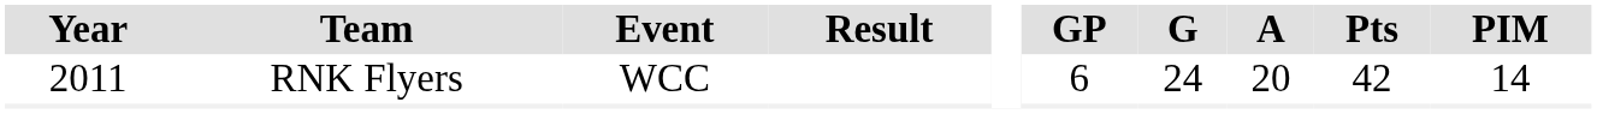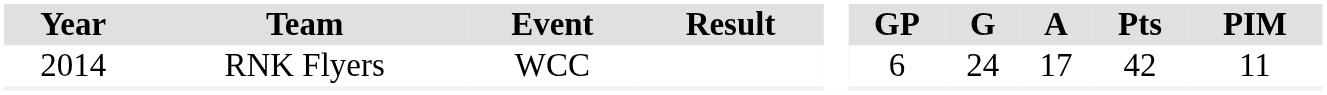 <table border="0" cellpadding="1" cellspacing="0" style="text-align:center; width:40em">
 <tr bgcolor="#e0e0e0">
 <th>Year</th>
 <th>Team</th>
 <th>Event</th>
 <th>Result</th>
 <th rowspan="96" bgcolor="#ffffff"> </th>
 <th>GP</th>
 <th>G</th>
 <th>A</th>
 <th>Pts</th>
 <th>PIM</th>
 </tr>
 <tr>
-<td>2011</td>
+<td>2014</td>
 <td>RNK Flyers</td>
 <td>WCC</td>
 <td></td>
 <td>6</td>
 <td>24</td>
-<td>20</td>
+<td>17</td>
 <td>42</td>
-<td>14</td>
+<td>11</td>
 </tr>
 <tr bgcolor="#f0f0f0">
 <td></td>
 <td></td>
 <td></td>
 <td></td>
 <td></td>
 <td></td>
 <td></td>
 <td></td>
 <td></td>
 </tr>
 </table>
